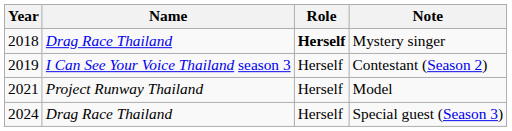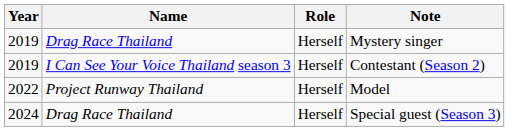 <table class="wikitable plainrowheaders" style="text-align:left;">
 <tr>
 <th>Year</th>
 <th>Name</th>
 <th>Role</th>
 <th>Note</th>
 </tr>
 <tr>
-<td>2018</td>
+<td>2019</td>
 <td><em><a href='#'>Drag Race Thailand</a></em></td>
-<td><strong>Herself</strong></td>
+<td>Herself</td>
 <td>Mystery singer</td>
 </tr>
 <tr>
 <td>2019</td>
 <td><em><a href='#'>I Can See Your Voice Thailand</a></em> <a href='#'>season 3</a></td>
 <td>Herself</td>
 <td>Contestant (<a href='#'>Season 2</a>)</td>
 </tr>
 <tr>
-<td>2021</td>
+<td>2022</td>
 <td><em>Project Runway Thailand</em></td>
 <td>Herself</td>
 <td>Model</td>
 </tr>
 <tr>
 <td>2024</td>
 <td><em>Drag Race Thailand</em></td>
 <td>Herself</td>
 <td>Special guest (<a href='#'>Season 3</a>)</td>
 </tr>
 </table>
